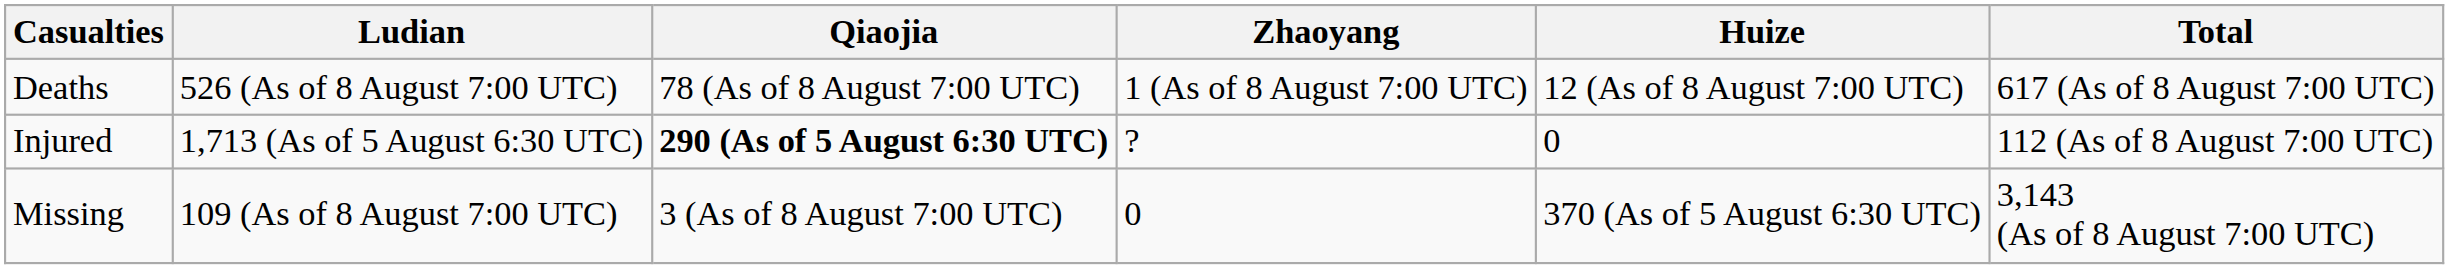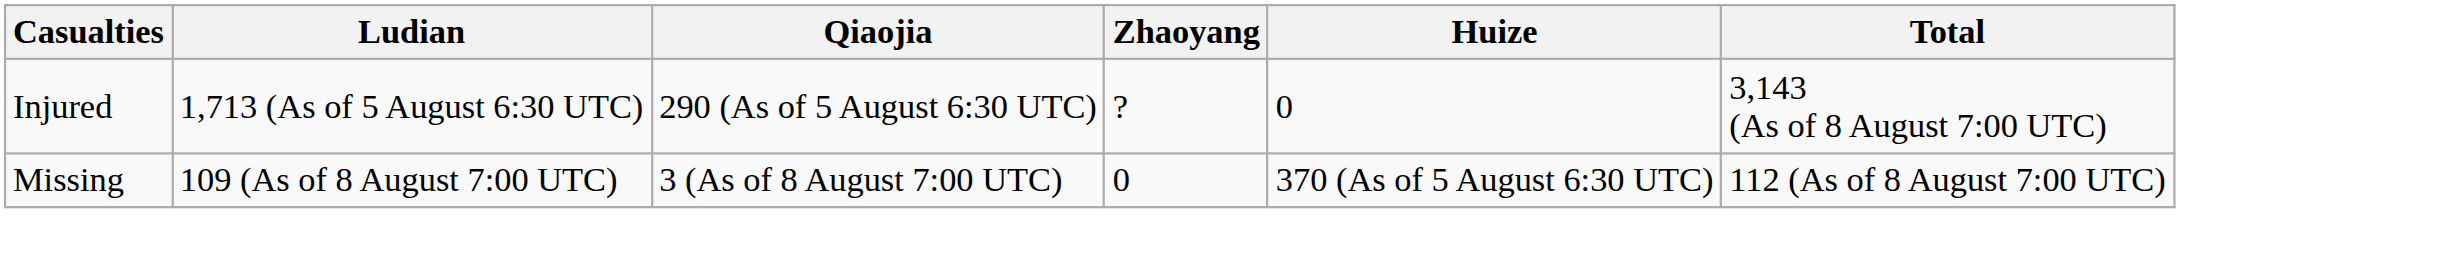 <table class="wikitable">
 <tr>
 <th>Casualties</th>
 <th>Ludian</th>
 <th>Qiaojia</th>
 <th>Zhaoyang</th>
 <th>Huize</th>
 <th>Total</th>
 </tr>
 <tr>
-<td>Deaths</td>
-<td>526 (As of 8 August 7:00 UTC)</td>
-<td>78 (As of 8 August 7:00 UTC)</td>
-<td>1 (As of 8 August 7:00 UTC)</td>
-<td>12 (As of 8 August 7:00 UTC)</td>
-<td>617 (As of 8 August 7:00 UTC)</td>
-</tr>
-<tr>
 <td>Injured</td>
 <td>1,713 (As of 5 August 6:30 UTC)</td>
-<td><strong>290 (As of 5 August 6:30 UTC)</strong></td>
+<td>290 (As of 5 August 6:30 UTC)</td>
 <td>?</td>
 <td>0</td>
-<td>112 (As of 8 August 7:00 UTC)</td>
+<td>3,143<br> (As of 8 August 7:00 UTC)</td>
 </tr>
 <tr>
 <td>Missing</td>
 <td>109 (As of 8 August 7:00 UTC)</td>
 <td>3 (As of 8 August 7:00 UTC)</td>
 <td>0</td>
 <td>370 (As of 5 August 6:30 UTC)</td>
-<td>3,143<br> (As of 8 August 7:00 UTC)</td>
+<td>112 (As of 8 August 7:00 UTC)</td>
 </tr>
 </table>
